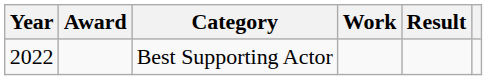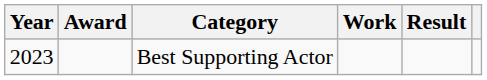 <table class="wikitable plainrowheaders">
 <tr>
 <th>Year</th>
 <th>Award</th>
 <th>Category</th>
 <th>Work</th>
 <th>Result</th>
 <th></th>
 </tr>
 <tr>
-<td>2022</td>
+<td>2023</td>
 <td></td>
 <td>Best Supporting Actor</td>
 <td><em></em></td>
 <td></td>
 <td></td>
 </tr>
 </table>
